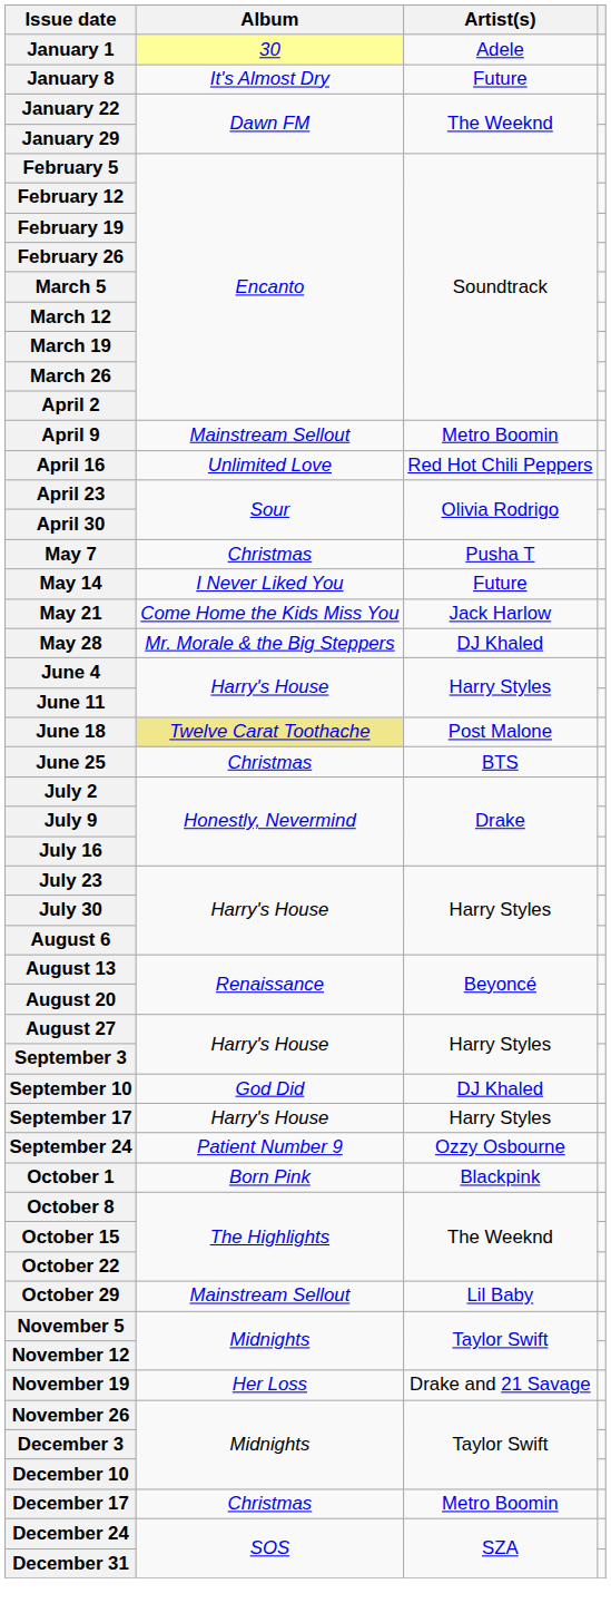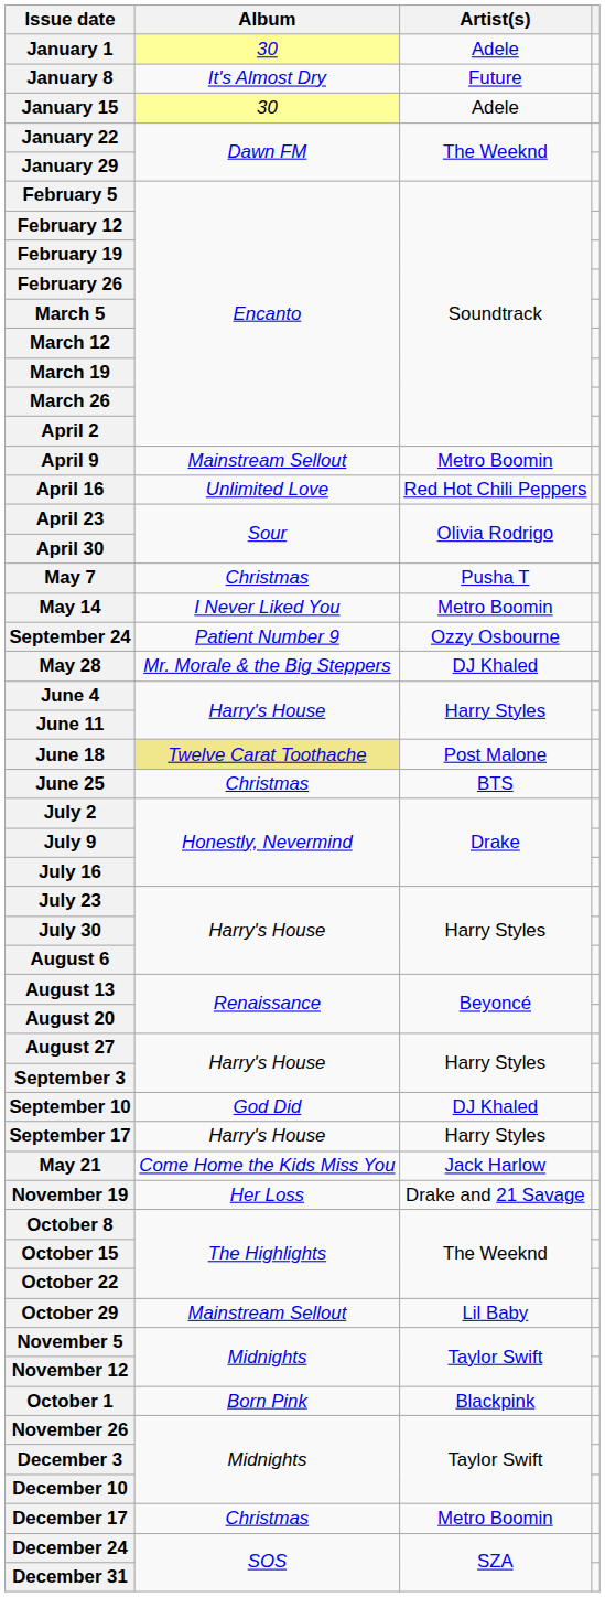 <table class="wikitable plainrowheaders" style="text-align: center;">
 <tr>
 <th>Issue date</th>
 <th>Album</th>
 <th>Artist(s)</th>
 <th></th>
 </tr>
 <tr>
 <th scope="row">January 1</th>
 <td style="background-color:#FFFF99"><em><a href='#'>30</a></em> </td>
 <td><a href='#'>Adele</a></td>
 <td></td>
 </tr>
 <tr>
 <th scope="row">January 8</th>
 <td><em><a href='#'>It's Almost Dry</a></em></td>
 <td><a href='#'>Future</a></td>
+<td></td>
+</tr>
+<tr>
+<th scope="row">January 15</th>
+<td style="background-color:#FFFF99"><em>30</em> </td>
+<td>Adele</td>
 <td></td>
 </tr>
 <tr>
 <th scope="row">January 22</th>
 <td rowspan="2"><em><a href='#'>Dawn FM</a></em></td>
 <td rowspan="2"><a href='#'>The Weeknd</a></td>
 <td></td>
 </tr>
 <tr>
 <th scope="row">January 29</th>
 <td></td>
 </tr>
 <tr>
 <th scope="row">February 5</th>
 <td rowspan="9"><em><a href='#'>Encanto</a></em></td>
 <td rowspan="9">Soundtrack</td>
 <td></td>
 </tr>
 <tr>
 <th scope="row">February 12</th>
 <td></td>
 </tr>
 <tr>
 <th scope="row">February 19</th>
 <td></td>
 </tr>
 <tr>
 <th scope="row">February 26</th>
 <td></td>
 </tr>
 <tr>
 <th scope="row">March 5</th>
 <td></td>
 </tr>
 <tr>
 <th scope="row">March 12</th>
 <td></td>
 </tr>
 <tr>
 <th scope="row">March 19</th>
 <td></td>
 </tr>
 <tr>
 <th scope="row">March 26</th>
 <td></td>
 </tr>
 <tr>
 <th scope="row">April 2</th>
 <td></td>
 </tr>
 <tr>
 <th scope="row">April 9</th>
 <td><em><a href='#'>Mainstream Sellout</a></em></td>
 <td><a href='#'>Metro Boomin</a></td>
 <td></td>
 </tr>
 <tr>
 <th scope="row">April 16</th>
 <td><em><a href='#'>Unlimited Love</a></em></td>
 <td><a href='#'>Red Hot Chili Peppers</a></td>
 <td></td>
 </tr>
 <tr>
 <th scope="row">April 23</th>
 <td rowspan="2"><em><a href='#'>Sour</a></em></td>
 <td rowspan="2"><a href='#'>Olivia Rodrigo</a></td>
 <td></td>
 </tr>
 <tr>
 <th scope="row">April 30</th>
 <td></td>
 </tr>
 <tr>
 <th scope="row">May 7</th>
 <td><em><a href='#'>Christmas</a></em></td>
 <td><a href='#'>Pusha T</a></td>
 <td></td>
 </tr>
 <tr>
 <th scope="row">May 14</th>
 <td><em><a href='#'>I Never Liked You</a></em></td>
-<td><a href='#'>Future</a></td>
+<td><a href='#'>Metro Boomin</a></td>
 <td></td>
 </tr>
 <tr>
-<th scope="row">May 21</th>
-<td><em><a href='#'>Come Home the Kids Miss You</a></em></td>
-<td><a href='#'>Jack Harlow</a></td>
+<th scope="row">September 24</th>
+<td><em><a href='#'>Patient Number 9</a></em></td>
+<td><a href='#'>Ozzy Osbourne</a></td>
 <td></td>
 </tr>
 <tr>
 <th scope="row">May 28</th>
 <td><em><a href='#'>Mr. Morale & the Big Steppers</a></em></td>
 <td><a href='#'>DJ Khaled</a></td>
 <td></td>
 </tr>
 <tr>
 <th scope="row">June 4</th>
 <td rowspan="2"><em><a href='#'>Harry's House</a></em></td>
 <td rowspan="2"><a href='#'>Harry Styles</a></td>
 <td></td>
 </tr>
 <tr>
 <th scope="row">June 11</th>
 <td></td>
 </tr>
 <tr>
 <th scope="row">June 18</th>
 <td style="background: khaki;"><em><a href='#'>Twelve Carat Toothache</a></em></td>
 <td><a href='#'>Post Malone</a></td>
 <td></td>
 </tr>
 <tr>
 <th scope="row">June 25</th>
 <td><em><a href='#'>Christmas</a></em></td>
 <td><a href='#'>BTS</a></td>
 <td></td>
 </tr>
 <tr>
 <th scope="row">July 2</th>
 <td rowspan="3"><em><a href='#'>Honestly, Nevermind</a></em></td>
 <td rowspan="3"><a href='#'>Drake</a></td>
 <td></td>
 </tr>
 <tr>
 <th scope="row">July 9</th>
 <td></td>
 </tr>
 <tr>
 <th scope="row">July 16</th>
 <td></td>
 </tr>
 <tr>
 <th scope="row">July 23</th>
 <td rowspan="3"><em>Harry's House</em></td>
 <td rowspan="3">Harry Styles</td>
 <td></td>
 </tr>
 <tr>
 <th scope="row">July 30</th>
 <td></td>
 </tr>
 <tr>
 <th scope="row">August 6</th>
 <td></td>
 </tr>
 <tr>
 <th scope="row">August 13</th>
 <td rowspan="2"><em><a href='#'>Renaissance</a></em></td>
 <td rowspan="2"><a href='#'>Beyoncé</a></td>
 <td></td>
 </tr>
 <tr>
 <th scope="row">August 20</th>
 <td></td>
 </tr>
 <tr>
 <th scope="row">August 27</th>
 <td rowspan="2"><em>Harry's House</em></td>
 <td rowspan="2">Harry Styles</td>
 <td></td>
 </tr>
 <tr>
 <th scope="row">September 3</th>
 <td></td>
 </tr>
 <tr>
 <th scope="row">September 10</th>
 <td><em><a href='#'>God Did</a></em></td>
 <td><a href='#'>DJ Khaled</a></td>
 <td></td>
 </tr>
 <tr>
 <th scope="row">September 17</th>
 <td><em>Harry's House</em></td>
 <td>Harry Styles</td>
 <td></td>
 </tr>
 <tr>
-<th scope="row">September 24</th>
-<td><em><a href='#'>Patient Number 9</a></em></td>
-<td><a href='#'>Ozzy Osbourne</a></td>
+<th scope="row">May 21</th>
+<td><em><a href='#'>Come Home the Kids Miss You</a></em></td>
+<td><a href='#'>Jack Harlow</a></td>
 <td></td>
 </tr>
 <tr>
-<th scope="row">October 1</th>
-<td><em><a href='#'>Born Pink</a></em></td>
-<td><a href='#'>Blackpink</a></td>
+<th scope="row">November 19</th>
+<td><em><a href='#'>Her Loss</a></em></td>
+<td>Drake and <a href='#'>21 Savage</a></td>
 <td></td>
 </tr>
 <tr>
 <th scope="row">October 8</th>
 <td rowspan="3"><em><a href='#'>The Highlights</a></em></td>
 <td rowspan="3">The Weeknd</td>
 <td></td>
 </tr>
 <tr>
 <th scope="row">October 15</th>
 <td></td>
 </tr>
 <tr>
 <th scope="row">October 22</th>
 <td></td>
 </tr>
 <tr>
 <th scope="row">October 29</th>
 <td><em><a href='#'>Mainstream Sellout</a></em></td>
 <td><a href='#'>Lil Baby</a></td>
 <td></td>
 </tr>
 <tr>
 <th scope="row">November 5</th>
 <td rowspan="2"><em><a href='#'>Midnights</a></em></td>
 <td rowspan="2"><a href='#'>Taylor Swift</a></td>
 <td></td>
 </tr>
 <tr>
 <th scope="row">November 12</th>
 <td></td>
 </tr>
 <tr>
-<th scope="row">November 19</th>
-<td><em><a href='#'>Her Loss</a></em></td>
-<td>Drake and <a href='#'>21 Savage</a></td>
+<th scope="row">October 1</th>
+<td><em><a href='#'>Born Pink</a></em></td>
+<td><a href='#'>Blackpink</a></td>
 <td></td>
 </tr>
 <tr>
 <th scope="row">November 26</th>
 <td rowspan="3"><em>Midnights</em></td>
 <td rowspan="3">Taylor Swift</td>
 <td></td>
 </tr>
 <tr>
 <th scope="row">December 3</th>
 <td></td>
 </tr>
 <tr>
 <th scope="row">December 10</th>
 <td></td>
 </tr>
 <tr>
 <th scope="row">December 17</th>
 <td><em><a href='#'>Christmas</a></em></td>
 <td><a href='#'>Metro Boomin</a></td>
 <td></td>
 </tr>
 <tr>
 <th scope="row">December 24</th>
 <td rowspan="2"><em><a href='#'>SOS</a></em></td>
 <td rowspan="2"><a href='#'>SZA</a></td>
 <td></td>
 </tr>
 <tr>
 <th scope="row">December 31</th>
 <td></td>
 </tr>
 </table>
